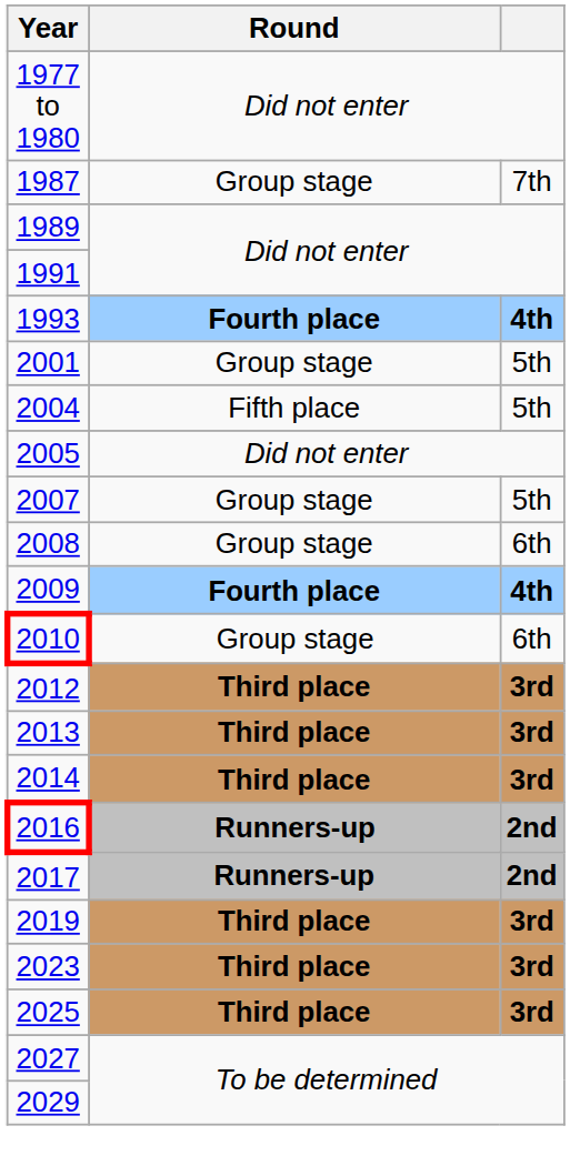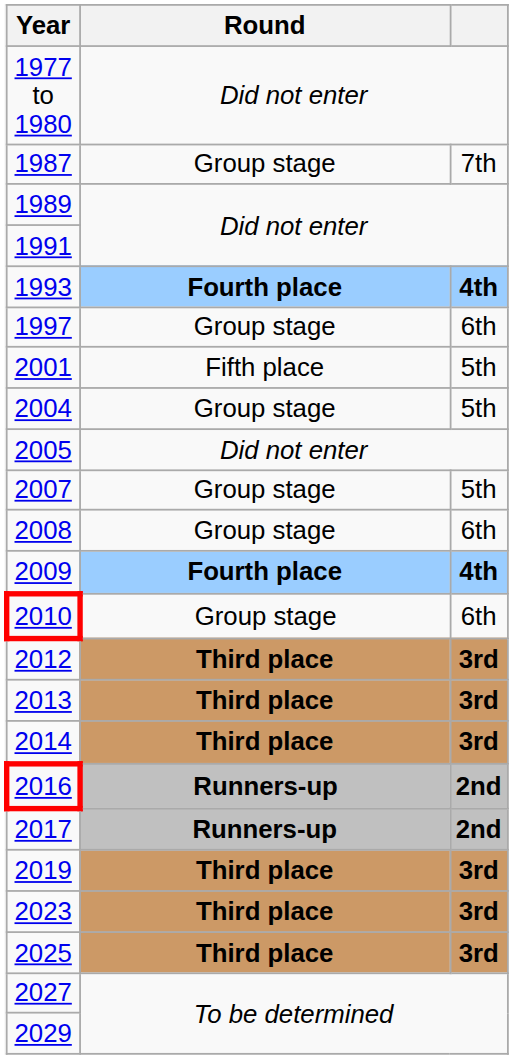 <table class="wikitable" style="text-align: center; font-size:90%">
 <tr>
 <th>Year</th>
 <th style="width:200px">Round</th>
 <th></th>
 </tr>
 <tr>
 <td><a href='#'>1977</a><br>to<br><a href='#'>1980</a></td>
 <td colspan="2"><em>Did not enter</em></td>
 </tr>
 <tr>
 <td><a href='#'>1987</a></td>
 <td>Group stage</td>
 <td>7th</td>
 </tr>
 <tr>
 <td><a href='#'>1989</a></td>
 <td colspan="2" rowspan="2"><em>Did not enter</em></td>
 </tr>
 <tr>
 <td><a href='#'>1991</a></td>
 </tr>
 <tr>
 <td><a href='#'>1993</a></td>
 <td bgcolor="9acdff"><strong>Fourth place</strong></td>
 <td bgcolor="9acdff"><strong>4th</strong></td>
 </tr>
 <tr>
+<td><a href='#'>1997</a></td>
+<td>Group stage</td>
+<td>6th</td>
+</tr>
+<tr>
 <td><a href='#'>2001</a></td>
-<td>Group stage</td>
+<td>Fifth place</td>
 <td>5th</td>
 </tr>
 <tr>
 <td><a href='#'>2004</a></td>
-<td>Fifth place</td>
+<td>Group stage</td>
 <td>5th</td>
 </tr>
 <tr>
 <td><a href='#'>2005</a></td>
 <td colspan="2"><em>Did not enter</em></td>
 </tr>
 <tr>
 <td><a href='#'>2007</a></td>
 <td>Group stage</td>
 <td>5th</td>
 </tr>
 <tr>
 <td><a href='#'>2008</a></td>
 <td>Group stage</td>
 <td>6th</td>
 </tr>
 <tr>
 <td><a href='#'>2009</a></td>
 <td bgcolor="9acdff"><strong>Fourth place</strong></td>
 <td bgcolor="9acdff"><strong>4th</strong></td>
 </tr>
 <tr>
 <td style="border: 3px solid red"><a href='#'>2010</a></td>
 <td>Group stage</td>
 <td>6th</td>
 </tr>
 <tr>
 <td><a href='#'>2012</a></td>
 <td bgcolor="cc9966"><strong>Third place</strong></td>
 <td bgcolor="cc9966"><strong>3rd</strong></td>
 </tr>
 <tr>
 <td><a href='#'>2013</a></td>
 <td bgcolor="cc9966"><strong>Third place</strong></td>
 <td bgcolor="cc9966"><strong>3rd</strong></td>
 </tr>
 <tr>
 <td><a href='#'>2014</a></td>
 <td bgcolor="cc9966"><strong>Third place</strong></td>
 <td bgcolor="cc9966"><strong>3rd</strong></td>
 </tr>
 <tr>
 <td style="border: 3px solid red"><a href='#'>2016</a></td>
 <td bgcolor=Silver><strong>Runners-up</strong></td>
 <td bgcolor=Silver><strong>2nd</strong></td>
 </tr>
 <tr>
 <td><a href='#'>2017</a></td>
 <td bgcolor=Silver><strong>Runners-up</strong></td>
 <td bgcolor=Silver><strong>2nd</strong></td>
 </tr>
 <tr>
 <td><a href='#'>2019</a></td>
 <td bgcolor="cc9966"><strong>Third place</strong></td>
 <td bgcolor="cc9966"><strong>3rd</strong></td>
 </tr>
 <tr>
 <td><a href='#'>2023</a></td>
 <td bgcolor="cc9966"><strong>Third place</strong></td>
 <td bgcolor="cc9966"><strong>3rd</strong></td>
 </tr>
 <tr>
 <td><a href='#'>2025</a></td>
 <td bgcolor="cc9966"><strong>Third place</strong></td>
 <td bgcolor="cc9966"><strong>3rd</strong></td>
 </tr>
 <tr>
 <td><a href='#'>2027</a></td>
 <td colspan="2" rowspan="2"><em>To be determined</em></td>
 </tr>
 <tr>
 <td><a href='#'>2029</a></td>
 </tr>
 </table>
